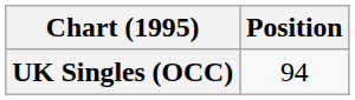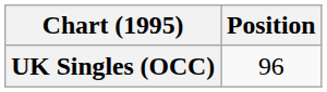 <table class="wikitable plainrowheaders" style="text-align:center">
 <tr>
 <th scope="col">Chart (1995)</th>
 <th scope="col">Position</th>
 </tr>
 <tr>
 <th scope="row">UK Singles (OCC)</th>
-<td>94</td>
+<td>96</td>
 </tr>
 </table>
